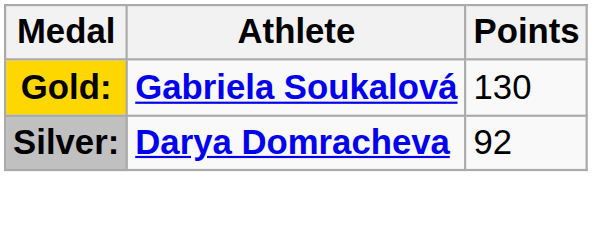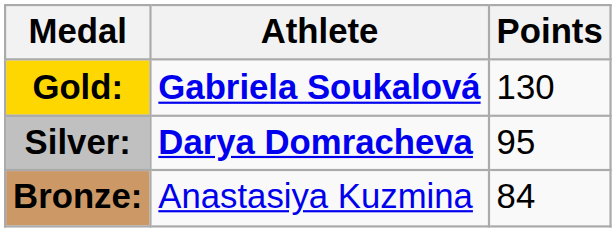 <table class="wikitable">
 <tr>
 <th><strong>Medal</strong></th>
 <th><strong>Athlete</strong></th>
 <th><strong>Points</strong></th>
 </tr>
 <tr>
 <td style="text-align:center;background-color:gold;"><strong>Gold:</strong></td>
 <td> <strong><a href='#'>Gabriela Soukalová</a></strong></td>
 <td>130</td>
 </tr>
 <tr>
 <td style="text-align:center;background-color:silver;"><strong>Silver:</strong></td>
 <td><strong> <a href='#'>Darya Domracheva</a></strong></td>
-<td>92</td>
+<td>95</td>
+</tr>
+<tr>
+<td style="text-align:center;background-color:#CC9966;"><strong>Bronze:</strong></td>
+<td> <a href='#'>Anastasiya Kuzmina</a></td>
+<td>84</td>
 </tr>
 </table>
